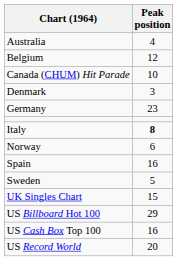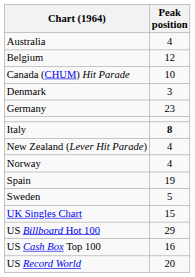 <table class="wikitable sortable plainrowheaders">
 <tr>
 <th>Chart (1964)</th>
 <th>Peak<br>position</th>
 </tr>
 <tr>
 <td>Australia</td>
 <td style="text-align:center;">4</td>
 </tr>
 <tr>
 <td>Belgium</td>
 <td style="text-align:center;">12</td>
 </tr>
 <tr>
 <td>Canada (<a href='#'>CHUM</a>) <em>Hit Parade</em></td>
 <td style="text-align:center;">10</td>
 </tr>
 <tr>
 <td>Denmark</td>
 <td style="text-align:center;">3</td>
 </tr>
 <tr>
 <td>Germany</td>
 <td style="text-align:center;">23</td>
 </tr>
 <tr>
 <td></td>
 </tr>
 <tr>
 <td>Italy</td>
 <td style="text-align:center;"><strong>8</strong></td>
 </tr>
 <tr>
+<td>New Zealand (<em>Lever Hit Parade</em>)</td>
+<td style="text-align:center;">4</td>
+</tr>
+<tr>
 <td>Norway</td>
-<td style="text-align:center;">6</td>
+<td style="text-align:center;">4</td>
 </tr>
 <tr>
 <td>Spain</td>
-<td style="text-align:center;">16</td>
+<td style="text-align:center;">19</td>
 </tr>
 <tr>
 <td>Sweden</td>
 <td style="text-align:center;">5</td>
 </tr>
 <tr>
 <td><a href='#'>UK Singles Chart</a></td>
 <td style="text-align:center;">15</td>
 </tr>
 <tr>
 <td>US <a href='#'><em>Billboard</em> Hot 100</a></td>
 <td align="center">29</td>
 </tr>
 <tr>
 <td>US <em><a href='#'>Cash Box</a></em> Top 100</td>
 <td align="center">16</td>
 </tr>
 <tr>
 <td>US <em><a href='#'>Record World</a></em></td>
 <td align="center">20</td>
 </tr>
 </table>
